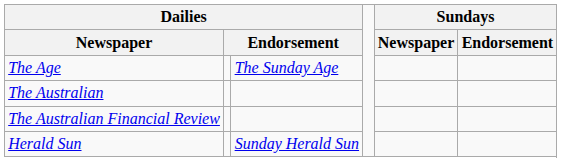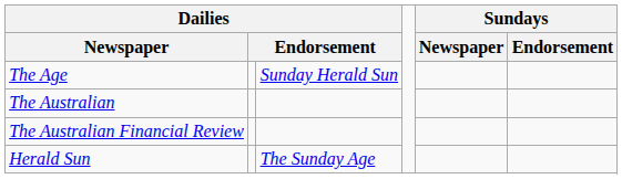 <table class="wikitable">
 <tr>
 <th colspan="3">Dailies</th>
 <td rowspan="6" style="background: none; border: none inherit;"> </td>
 <th colspan="3">Sundays</th>
 </tr>
 <tr>
 <th>Newspaper</th>
 <th colspan="2">Endorsement</th>
 <th>Newspaper</th>
 <th colspan="2">Endorsement</th>
 </tr>
 <tr>
 <td><em><a href='#'>The Age</a></em></td>
 <td></td>
-<td><em><a href='#'>The Sunday Age</a></em></td>
+<td><em><a href='#'>Sunday Herald Sun</a></em></td>
 <td></td>
 </tr>
 <tr>
 <td><em><a href='#'>The Australian</a></em></td>
 <td></td>
 <td></td>
 <td></td>
 <td></td>
 </tr>
 <tr>
 <td><em><a href='#'>The Australian Financial Review</a></em></td>
 <td></td>
 <td></td>
 <td></td>
 <td></td>
 </tr>
 <tr>
 <td><em><a href='#'>Herald Sun</a></em></td>
 <td></td>
-<td><em><a href='#'>Sunday Herald Sun</a></em></td>
+<td><em><a href='#'>The Sunday Age</a></em></td>
 <td></td>
 </tr>
 <tr>
 </tr>
 </table>
